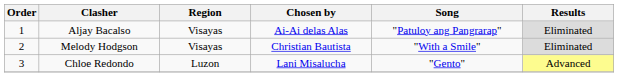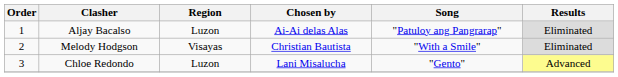 <table class="wikitable" style="text-align:center; line-height:17px; width:100%;">
 <tr>
 <th width="5%">Order</th>
 <th width="20%">Clasher</th>
 <th width="15%">Region</th>
 <th width="20%">Chosen by</th>
 <th width="25%">Song</th>
 <th width="30%">Results</th>
 </tr>
 <tr>
 <td>1</td>
 <td>Aljay Bacalso</td>
-<td>Visayas</td>
+<td>Luzon</td>
 <td><a href='#'>Ai-Ai delas Alas</a></td>
 <td>"<a href='#'>Patuloy ang Pangrarap</a>"</td>
 <td style="background:#DCDCDC;">Eliminated</td>
 </tr>
 <tr>
 <td>2</td>
 <td>Melody Hodgson</td>
 <td>Visayas</td>
 <td><a href='#'>Christian Bautista</a></td>
 <td>"<a href='#'>With a Smile</a>"</td>
 <td style="background:#DCDCDC;">Eliminated</td>
 </tr>
 <tr>
 <td>3</td>
 <td>Chloe Redondo</td>
 <td>Luzon</td>
 <td><a href='#'>Lani Misalucha</a></td>
 <td>"<a href='#'>Gento</a>"</td>
 <td style="background:#fdfc8f;">Advanced</td>
 </tr>
 <tr>
 </tr>
 </table>
